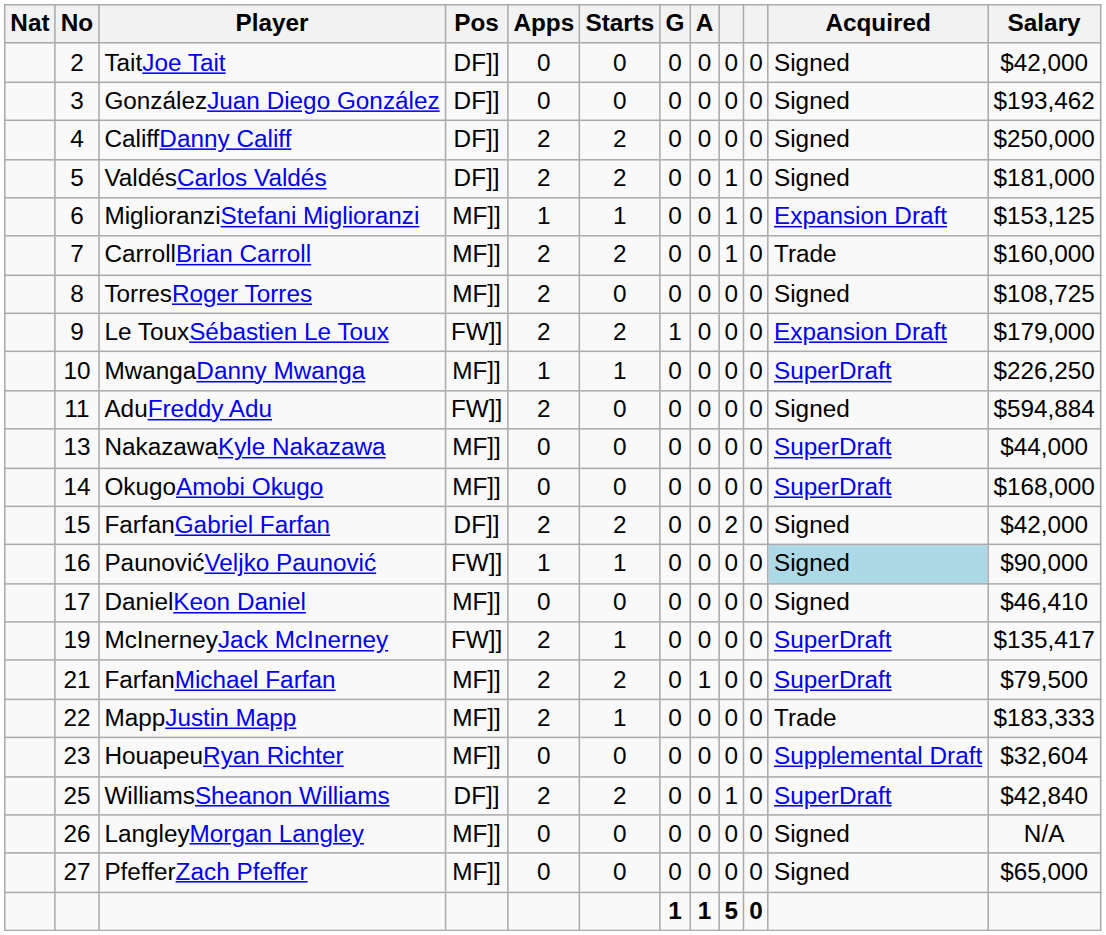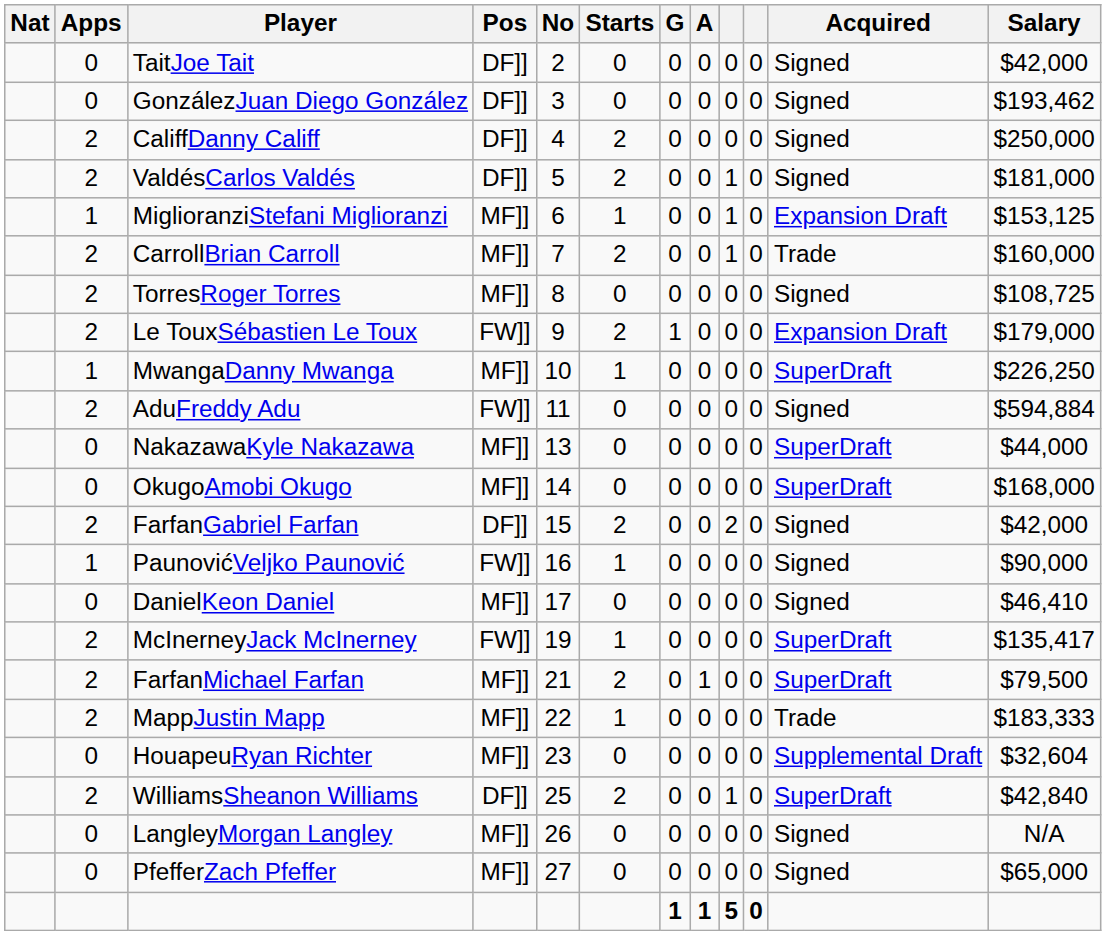 <table class="wikitable sortable">
 <tr>
 <th>Nat</th>
-<th>No</th>
+<th>Apps</th>
 <th>Player</th>
 <th>Pos</th>
-<th>Apps</th>
+<th>No</th>
 <th>Starts</th>
 <th>G</th>
 <th>A</th>
 <th></th>
 <th></th>
 <th>Acquired</th>
 <th>Salary</th>
 </tr>
 <tr align=center>
 <td></td>
-<td>2</td>
+<td>0</td>
 <td align=left><span>Tait</span><a href='#'>Joe Tait</a></td>
 <td [[>DF]]</td>
-<td>0</td>
+<td>2</td>
 <td>0</td>
 <td>0</td>
 <td>0</td>
 <td>0</td>
 <td>0</td>
 <td align=left>Signed</td>
 <td>$42,000</td>
 </tr>
 <tr align=center>
 <td></td>
-<td>3</td>
+<td>0</td>
 <td align=left><span>González</span><a href='#'>Juan Diego González</a></td>
 <td [[>DF]]</td>
-<td>0</td>
+<td>3</td>
 <td>0</td>
 <td>0</td>
 <td>0</td>
 <td>0</td>
 <td>0</td>
 <td align=left>Signed</td>
 <td>$193,462</td>
 </tr>
 <tr align=center>
 <td></td>
-<td>4</td>
+<td>2</td>
 <td align=left><span>Califf</span><a href='#'>Danny Califf</a></td>
 <td [[>DF]]</td>
-<td>2</td>
+<td>4</td>
 <td>2</td>
 <td>0</td>
 <td>0</td>
 <td>0</td>
 <td>0</td>
 <td align=left>Signed</td>
 <td>$250,000</td>
 </tr>
 <tr align=center>
 <td></td>
-<td>5</td>
+<td>2</td>
 <td align=left><span>Valdés</span><a href='#'>Carlos Valdés</a></td>
 <td [[>DF]]</td>
-<td>2</td>
+<td>5</td>
 <td>2</td>
 <td>0</td>
 <td>0</td>
 <td>1</td>
 <td>0</td>
 <td align=left>Signed</td>
 <td>$181,000</td>
 </tr>
 <tr align=center>
 <td></td>
-<td>6</td>
+<td>1</td>
 <td align=left><span>Miglioranzi</span><a href='#'>Stefani Miglioranzi</a></td>
 <td [[>MF]]</td>
-<td>1</td>
+<td>6</td>
 <td>1</td>
 <td>0</td>
 <td>0</td>
 <td>1</td>
 <td>0</td>
 <td align=left><a href='#'>Expansion Draft</a></td>
 <td>$153,125</td>
 </tr>
 <tr align=center>
 <td></td>
-<td>7</td>
+<td>2</td>
 <td align=left><span>Carroll</span><a href='#'>Brian Carroll</a></td>
 <td [[>MF]]</td>
-<td>2</td>
+<td>7</td>
 <td>2</td>
 <td>0</td>
 <td>0</td>
 <td>1</td>
 <td>0</td>
 <td align=left>Trade</td>
 <td>$160,000</td>
 </tr>
 <tr align=center>
 <td></td>
-<td>8</td>
+<td>2</td>
 <td align=left><span>Torres</span><a href='#'>Roger Torres</a></td>
 <td [[>MF]]</td>
-<td>2</td>
+<td>8</td>
 <td>0</td>
 <td>0</td>
 <td>0</td>
 <td>0</td>
 <td>0</td>
 <td align=left>Signed</td>
 <td>$108,725</td>
 </tr>
 <tr align=center>
 <td></td>
-<td>9</td>
+<td>2</td>
 <td align=left><span>Le Toux</span><a href='#'>Sébastien Le Toux</a></td>
 <td [[>FW]]</td>
-<td>2</td>
+<td>9</td>
 <td>2</td>
 <td>1</td>
 <td>0</td>
 <td>0</td>
 <td>0</td>
 <td align=left><a href='#'>Expansion Draft</a></td>
 <td>$179,000</td>
 </tr>
 <tr align=center>
 <td></td>
-<td>10</td>
+<td>1</td>
 <td align=left><span>Mwanga</span><a href='#'>Danny Mwanga</a></td>
 <td [[>MF]]</td>
-<td>1</td>
+<td>10</td>
 <td>1</td>
 <td>0</td>
 <td>0</td>
 <td>0</td>
 <td>0</td>
 <td align=left><a href='#'>SuperDraft</a></td>
 <td>$226,250</td>
 </tr>
 <tr align=center>
 <td></td>
-<td>11</td>
+<td>2</td>
 <td align=left><span>Adu</span><a href='#'>Freddy Adu</a></td>
 <td [[>FW]]</td>
-<td>2</td>
+<td>11</td>
 <td>0</td>
 <td>0</td>
 <td>0</td>
 <td>0</td>
 <td>0</td>
 <td align=left>Signed</td>
 <td>$594,884</td>
 </tr>
 <tr align=center>
 <td></td>
-<td>13</td>
+<td>0</td>
 <td align=left><span>Nakazawa</span><a href='#'>Kyle Nakazawa</a></td>
 <td [[>MF]]</td>
-<td>0</td>
+<td>13</td>
 <td>0</td>
 <td>0</td>
 <td>0</td>
 <td>0</td>
 <td>0</td>
 <td align=left><a href='#'>SuperDraft</a></td>
 <td>$44,000</td>
 </tr>
 <tr align=center>
 <td></td>
-<td>14</td>
+<td>0</td>
 <td align=left><span>Okugo</span><a href='#'>Amobi Okugo</a></td>
 <td [[>MF]]</td>
-<td>0</td>
+<td>14</td>
 <td>0</td>
 <td>0</td>
 <td>0</td>
 <td>0</td>
 <td>0</td>
 <td align=left><a href='#'>SuperDraft</a></td>
 <td>$168,000</td>
 </tr>
 <tr align=center>
 <td></td>
-<td>15</td>
+<td>2</td>
 <td align=left><span>Farfan</span><a href='#'>Gabriel Farfan</a></td>
 <td [[>DF]]</td>
-<td>2</td>
+<td>15</td>
 <td>2</td>
 <td>0</td>
 <td>0</td>
 <td>2</td>
 <td>0</td>
 <td align=left>Signed</td>
 <td>$42,000</td>
 </tr>
 <tr align=center>
 <td></td>
-<td>16</td>
+<td>1</td>
 <td align=left><span>Paunović</span><a href='#'>Veljko Paunović</a></td>
 <td [[>FW]]</td>
-<td>1</td>
+<td>16</td>
 <td>1</td>
 <td>0</td>
 <td>0</td>
 <td>0</td>
 <td>0</td>
-<td align=left style="background: lightblue;">Signed</td>
+<td align=left>Signed</td>
 <td>$90,000</td>
 </tr>
 <tr align=center>
 <td></td>
-<td>17</td>
+<td>0</td>
 <td align=left><span>Daniel</span><a href='#'>Keon Daniel</a></td>
 <td [[>MF]]</td>
-<td>0</td>
+<td>17</td>
 <td>0</td>
 <td>0</td>
 <td>0</td>
 <td>0</td>
 <td>0</td>
 <td align=left>Signed</td>
 <td>$46,410</td>
 </tr>
 <tr align=center>
 <td></td>
-<td>19</td>
+<td>2</td>
 <td align=left><span>McInerney</span><a href='#'>Jack McInerney</a></td>
 <td [[>FW]]</td>
-<td>2</td>
+<td>19</td>
 <td>1</td>
 <td>0</td>
 <td>0</td>
 <td>0</td>
 <td>0</td>
 <td align=left><a href='#'>SuperDraft</a></td>
 <td>$135,417</td>
 </tr>
 <tr align=center>
 <td></td>
-<td>21</td>
+<td>2</td>
 <td align=left><span>Farfan</span><a href='#'>Michael Farfan</a></td>
 <td [[>MF]]</td>
-<td>2</td>
+<td>21</td>
 <td>2</td>
 <td>0</td>
 <td>1</td>
 <td>0</td>
 <td>0</td>
 <td align=left><a href='#'>SuperDraft</a></td>
 <td>$79,500</td>
 </tr>
 <tr align=center>
 <td></td>
-<td>22</td>
+<td>2</td>
 <td align=left><span>Mapp</span><a href='#'>Justin Mapp</a></td>
 <td [[>MF]]</td>
-<td>2</td>
+<td>22</td>
 <td>1</td>
 <td>0</td>
 <td>0</td>
 <td>0</td>
 <td>0</td>
 <td align=left>Trade</td>
 <td>$183,333</td>
 </tr>
 <tr align=center>
 <td></td>
-<td>23</td>
+<td>0</td>
 <td align=left><span>Houapeu</span><a href='#'>Ryan Richter</a></td>
 <td [[>MF]]</td>
-<td>0</td>
+<td>23</td>
 <td>0</td>
 <td>0</td>
 <td>0</td>
 <td>0</td>
 <td>0</td>
 <td align=left><a href='#'>Supplemental Draft</a></td>
 <td>$32,604</td>
 </tr>
 <tr align=center>
 <td></td>
-<td>25</td>
+<td>2</td>
 <td align=left><span>Williams</span><a href='#'>Sheanon Williams</a></td>
 <td [[>DF]]</td>
-<td>2</td>
+<td>25</td>
 <td>2</td>
 <td>0</td>
 <td>0</td>
 <td>1</td>
 <td>0</td>
 <td align=left><a href='#'>SuperDraft</a></td>
 <td>$42,840</td>
 </tr>
 <tr align=center>
 <td></td>
-<td>26</td>
+<td>0</td>
 <td align=left><span>Langley</span><a href='#'>Morgan Langley</a></td>
 <td [[>MF]]</td>
-<td>0</td>
+<td>26</td>
 <td>0</td>
 <td>0</td>
 <td>0</td>
 <td>0</td>
 <td>0</td>
 <td align=left>Signed</td>
 <td>N/A</td>
 </tr>
 <tr align=center>
 <td></td>
-<td>27</td>
+<td>0</td>
 <td align=left><span>Pfeffer</span><a href='#'>Zach Pfeffer</a></td>
 <td [[>MF]]</td>
-<td>0</td>
+<td>27</td>
 <td>0</td>
 <td>0</td>
 <td>0</td>
 <td>0</td>
 <td>0</td>
 <td align=left>Signed</td>
 <td>$65,000</td>
 </tr>
 <tr style="text-align:center;" class="sortbottom">
 <td></td>
 <td></td>
 <td></td>
 <td></td>
 <td></td>
 <td></td>
 <td><strong>1</strong></td>
 <td><strong>1</strong></td>
 <td><strong>5</strong></td>
 <td><strong>0</strong></td>
 <td></td>
 <td></td>
 </tr>
 </table>
